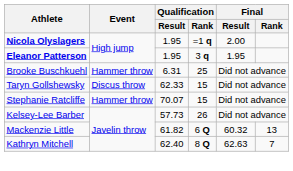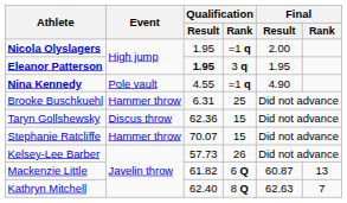 <table class=wikitable style=font-size:90%;text-align:center>
 <tr>
 <th rowspan=2>Athlete</th>
 <th rowspan=2>Event</th>
 <th colspan=2>Qualification</th>
 <th colspan=2>Final</th>
 </tr>
 <tr style=font-size:95%>
 <th>Result</th>
 <th>Rank</th>
 <th>Result</th>
 <th>Rank</th>
 </tr>
 <tr>
 <td align=left><strong><a href='#'>Nicola Olyslagers</a></strong></td>
 <td align=left rowspan=2><a href='#'>High jump</a></td>
 <td>1.95</td>
 <td>=1 <strong>q</strong></td>
 <td>2.00</td>
 <td></td>
 </tr>
 <tr>
 <td align=left><strong><a href='#'>Eleanor Patterson</a></strong></td>
-<td>1.95</td>
+<td><strong>1.95</strong></td>
 <td>3 <strong>q</strong></td>
 <td>1.95</td>
+<td></td>
+</tr>
+<tr>
+<td align=left><strong><a href='#'>Nina Kennedy</a></strong></td>
+<td align=left><a href='#'>Pole vault</a></td>
+<td>4.55</td>
+<td>=1 <strong>q</strong></td>
+<td>4.90</td>
 <td></td>
 </tr>
 <tr>
 <td align=left><a href='#'>Brooke Buschkuehl</a></td>
 <td align=left><a href='#'>Hammer throw</a></td>
 <td>6.31</td>
 <td>25</td>
 <td colspan=2>Did not advance</td>
 </tr>
 <tr>
 <td align=left><a href='#'>Taryn Gollshewsky</a></td>
 <td align=left><a href='#'>Discus throw</a></td>
-<td>62.33</td>
+<td>62.36</td>
 <td>15</td>
 <td colspan=2>Did not advance</td>
 </tr>
 <tr>
 <td align=left><a href='#'>Stephanie Ratcliffe</a></td>
 <td align=left><a href='#'>Hammer throw</a></td>
 <td>70.07</td>
 <td>15</td>
 <td colspan=2>Did not advance</td>
 </tr>
 <tr>
 <td align=left><a href='#'>Kelsey-Lee Barber</a></td>
 <td align=left rowspan=3><a href='#'>Javelin throw</a></td>
 <td>57.73 <strong></strong></td>
 <td>26</td>
 <td colspan=2>Did not advance</td>
 </tr>
 <tr>
 <td align=left><a href='#'>Mackenzie Little</a></td>
 <td>61.82</td>
 <td>6 <strong>Q</strong></td>
-<td>60.32</td>
+<td>60.87</td>
 <td>13</td>
 </tr>
 <tr>
 <td align=left><a href='#'>Kathryn Mitchell</a></td>
 <td>62.40 <strong></strong></td>
 <td>8 <strong>Q</strong></td>
 <td>62.63</td>
 <td>7</td>
 </tr>
 </table>
